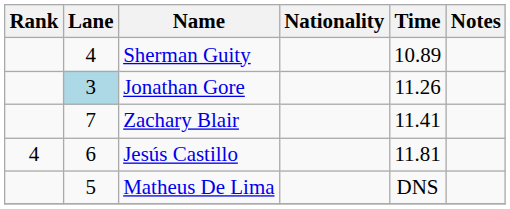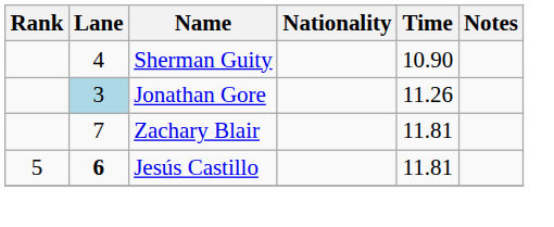 <table class="wikitable sortable" style="text-align:center">
 <tr>
 <th>Rank</th>
 <th>Lane</th>
 <th>Name</th>
 <th>Nationality</th>
 <th>Time</th>
 <th>Notes</th>
 </tr>
 <tr>
 <td></td>
 <td>4</td>
 <td align=left><a href='#'>Sherman Guity</a></td>
 <td align=left></td>
-<td>10.89</td>
+<td>10.90</td>
 <td></td>
 </tr>
 <tr>
 <td></td>
 <td style="background: lightblue;">3</td>
 <td align=left><a href='#'>Jonathan Gore</a></td>
 <td align=left></td>
 <td>11.26</td>
 <td></td>
 </tr>
 <tr>
 <td></td>
 <td>7</td>
 <td align=left><a href='#'>Zachary Blair</a></td>
 <td align=left></td>
-<td>11.41</td>
+<td>11.81</td>
 <td></td>
 </tr>
 <tr>
-<td>4</td>
-<td>6</td>
+<td>5</td>
+<td><strong>6</strong></td>
 <td align=left><a href='#'>Jesús Castillo</a></td>
 <td align=left></td>
 <td>11.81</td>
 <td></td>
 </tr>
 <tr>
-<td></td>
-<td>5</td>
-<td align=left><a href='#'>Matheus De Lima</a></td>
-<td align=left></td>
-<td>DNS</td>
-<td></td>
-</tr>
-<tr>
 </tr>
 </table>
